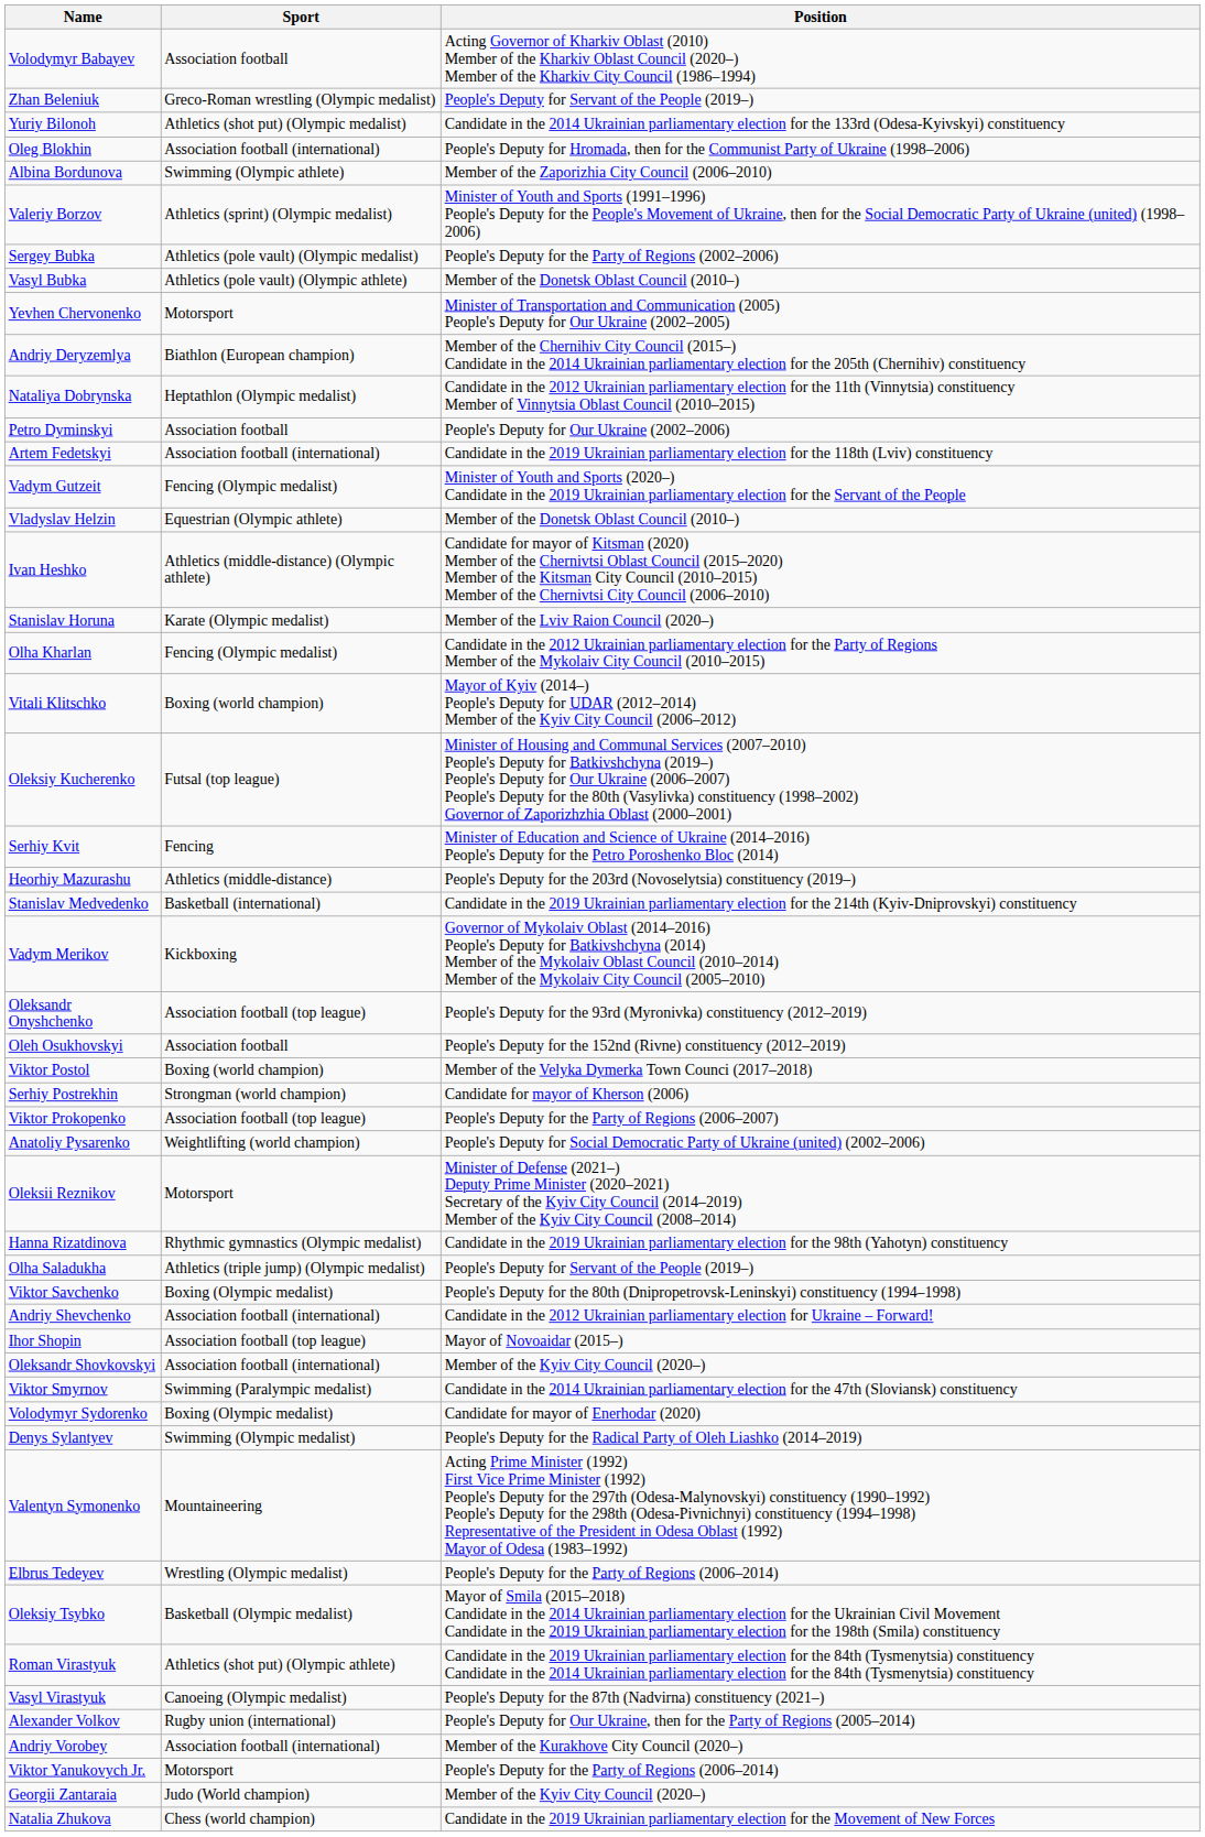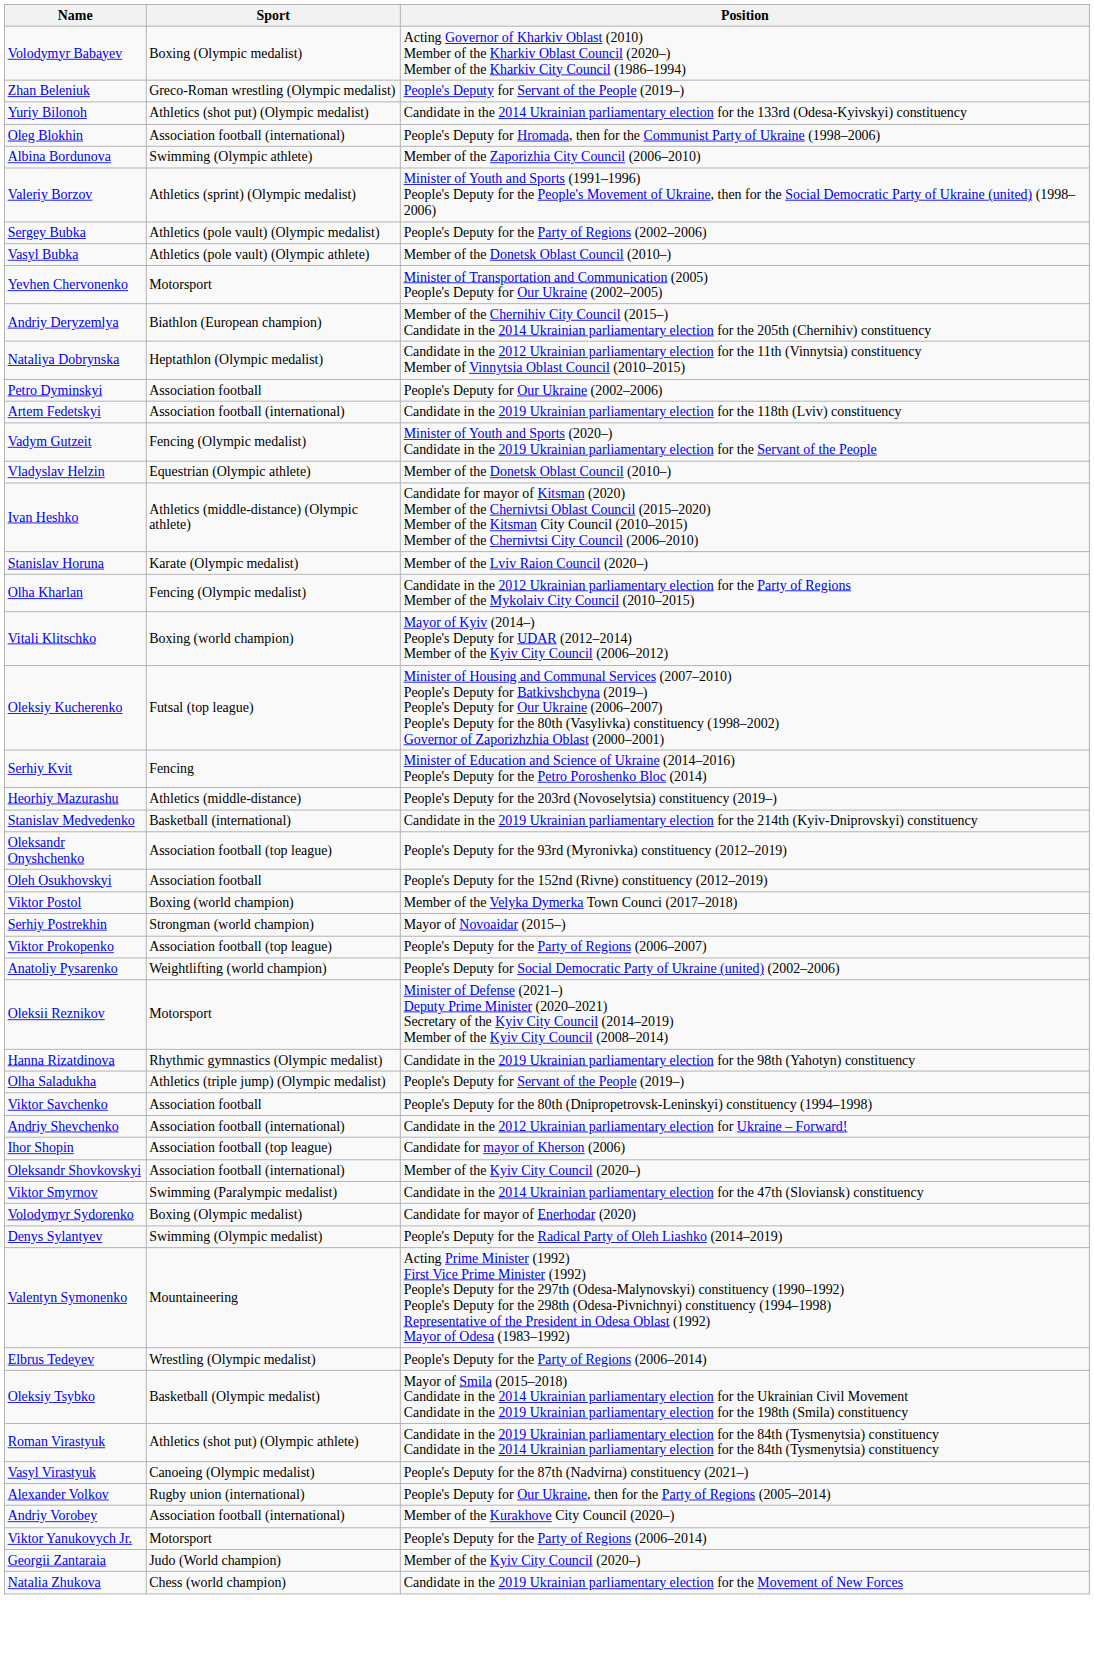 <table class="wikitable sortable">
 <tr>
 <th>Name</th>
 <th>Sport</th>
 <th>Position</th>
 </tr>
 <tr>
 <td data-sort-value="Babayev,Volodymyr"><a href='#'>Volodymyr Babayev</a></td>
-<td>Association football</td>
+<td>Boxing  (Olympic medalist)</td>
 <td>Acting <a href='#'>Governor of Kharkiv Oblast</a> (2010)<br>Member of the <a href='#'>Kharkiv Oblast Council</a> (2020–)<br>Member of the <a href='#'>Kharkiv City Council</a> (1986–1994)</td>
 </tr>
 <tr>
 <td data-sort-value="Beleniuk,Zhan"><a href='#'>Zhan Beleniuk</a></td>
 <td>Greco-Roman wrestling (Olympic medalist)</td>
 <td><a href='#'>People's Deputy</a> for <a href='#'>Servant of the People</a> (2019–)</td>
 </tr>
 <tr>
 <td data-sort-value="Bilonoh,Yuriy"><a href='#'>Yuriy Bilonoh</a></td>
 <td>Athletics (shot put) (Olympic medalist)</td>
 <td>Candidate in the <a href='#'>2014 Ukrainian parliamentary election</a> for the 133rd (Odesa-Kyivskyi) constituency</td>
 </tr>
 <tr>
 <td data-sort-value="Blokhin,Oleg"><a href='#'>Oleg Blokhin</a></td>
 <td>Association football (international)</td>
 <td>People's Deputy for <a href='#'>Hromada</a>, then for the <a href='#'>Communist Party of Ukraine</a> (1998–2006)</td>
 </tr>
 <tr>
 <td data-sort-value="Bordunova,Albina"><a href='#'>Albina Bordunova</a></td>
 <td>Swimming (Olympic athlete)</td>
 <td>Member of the <a href='#'>Zaporizhia City Council</a> (2006–2010)</td>
 </tr>
 <tr>
 <td data-sort-value="Borzov,Valeriy"><a href='#'>Valeriy Borzov</a></td>
 <td>Athletics (sprint) (Olympic medalist)</td>
 <td><a href='#'>Minister of Youth and Sports</a> (1991–1996)<br>People's Deputy for the <a href='#'>People's Movement of Ukraine</a>, then for the <a href='#'>Social Democratic Party of Ukraine (united)</a> (1998–2006)</td>
 </tr>
 <tr>
 <td data-sort-value="Bubka,Sergey"><a href='#'>Sergey Bubka</a></td>
 <td>Athletics (pole vault) (Olympic medalist)</td>
 <td>People's Deputy for the <a href='#'>Party of Regions</a> (2002–2006)</td>
 </tr>
 <tr>
 <td data-sort-value="Bubka,Vasyl"><a href='#'>Vasyl Bubka</a></td>
 <td>Athletics (pole vault) (Olympic athlete)</td>
 <td>Member of the <a href='#'>Donetsk Oblast Council</a> (2010–)</td>
 </tr>
 <tr>
 <td data-sort-value="Chervonenko,Yevhen"><a href='#'>Yevhen Chervonenko</a></td>
 <td>Motorsport</td>
 <td><a href='#'>Minister of Transportation and Communication</a> (2005)<br>People's Deputy for <a href='#'>Our Ukraine</a> (2002–2005)</td>
 </tr>
 <tr>
 <td data-sort-value="Deryzemlya,Andriy"><a href='#'>Andriy Deryzemlya</a></td>
 <td>Biathlon (European champion)</td>
 <td>Member of the <a href='#'>Chernihiv City Council</a> (2015–)<br>Candidate in the <a href='#'>2014 Ukrainian parliamentary election</a> for the 205th (Chernihiv) constituency</td>
 </tr>
 <tr>
 <td data-sort-value="Dobrynska,Nataliya"><a href='#'>Nataliya Dobrynska</a></td>
 <td>Heptathlon (Olympic medalist)</td>
 <td>Candidate in the <a href='#'>2012 Ukrainian parliamentary election</a> for the 11th (Vinnytsia) constituency<br>Member of <a href='#'>Vinnytsia Oblast Council</a> (2010–2015)</td>
 </tr>
 <tr>
 <td data-sort-value="Dyminskyi,Petro"><a href='#'>Petro Dyminskyi</a></td>
 <td>Association football</td>
 <td>People's Deputy for <a href='#'>Our Ukraine</a> (2002–2006)</td>
 </tr>
 <tr>
 <td data-sort-value="Fedetskyi,Artem"><a href='#'>Artem Fedetskyi</a></td>
 <td>Association football (international)</td>
 <td>Candidate in the <a href='#'>2019 Ukrainian parliamentary election</a> for the 118th (Lviv) constituency</td>
 </tr>
 <tr>
 <td data-sort-value="Gutzeit,Vadym"><a href='#'>Vadym Gutzeit</a></td>
 <td>Fencing (Olympic medalist)</td>
 <td><a href='#'>Minister of Youth and Sports</a> (2020–)<br>Candidate in the <a href='#'>2019 Ukrainian parliamentary election</a> for the <a href='#'>Servant of the People</a></td>
 </tr>
 <tr>
 <td data-sort-value="Helzin,Vladyslav"><a href='#'>Vladyslav Helzin</a></td>
 <td>Equestrian (Olympic athlete)</td>
 <td>Member of the <a href='#'>Donetsk Oblast Council</a> (2010–)</td>
 </tr>
 <tr>
 <td data-sort-value="Heshko,Ivan"><a href='#'>Ivan Heshko</a></td>
 <td>Athletics (middle-distance) (Olympic athlete)</td>
 <td>Candidate for mayor of <a href='#'>Kitsman</a> (2020)<br>Member of the <a href='#'>Chernivtsi Oblast Council</a> (2015–2020)<br>Member of the <a href='#'>Kitsman</a> City Council (2010–2015)<br>Member of the <a href='#'>Chernivtsi City Council</a> (2006–2010)</td>
 </tr>
 <tr>
 <td data-sort-value="Horuna,Stanislav"><a href='#'>Stanislav Horuna</a></td>
 <td>Karate (Olympic medalist)</td>
 <td>Member of the <a href='#'>Lviv Raion Council</a> (2020–)</td>
 </tr>
 <tr>
 <td data-sort-value="Kharlan,Olha"><a href='#'>Olha Kharlan</a></td>
 <td>Fencing (Olympic medalist)</td>
 <td>Candidate in the <a href='#'>2012 Ukrainian parliamentary election</a> for the <a href='#'>Party of Regions</a><br>Member of the <a href='#'>Mykolaiv City Council</a> (2010–2015)</td>
 </tr>
 <tr>
 <td data-sort-value="Klitschko,Vitali"><a href='#'>Vitali Klitschko</a></td>
 <td>Boxing (world champion)</td>
 <td><a href='#'>Mayor of Kyiv</a> (2014–)<br>People's Deputy for <a href='#'>UDAR</a> (2012–2014)<br>Member of the <a href='#'>Kyiv City Council</a> (2006–2012)</td>
 </tr>
 <tr>
 <td data-sort-value="Kucherenko,Oleksiy"><a href='#'>Oleksiy Kucherenko</a></td>
 <td>Futsal (top league)</td>
 <td><a href='#'>Minister of Housing and Communal Services</a> (2007–2010)<br>People's Deputy for <a href='#'>Batkivshchyna</a> (2019–)<br>People's Deputy for <a href='#'>Our Ukraine</a> (2006–2007)<br>People's Deputy for the 80th (Vasylivka) constituency (1998–2002)<br><a href='#'>Governor of Zaporizhzhia Oblast</a> (2000–2001)</td>
 </tr>
 <tr>
 <td data-sort-value="Kvit,Serhiy"><a href='#'>Serhiy Kvit</a></td>
 <td>Fencing</td>
 <td><a href='#'>Minister of Education and Science of Ukraine</a> (2014–2016)<br>People's Deputy for the <a href='#'>Petro Poroshenko Bloc</a> (2014)</td>
 </tr>
 <tr>
 <td data-sort-value="Mazurashu,Heorhiy"><a href='#'>Heorhiy Mazurashu</a></td>
 <td>Athletics (middle-distance)</td>
 <td>People's Deputy for the 203rd (Novoselytsia) constituency (2019–)</td>
 </tr>
 <tr>
 <td data-sort-value="Medvedenko,Stanislav"><a href='#'>Stanislav Medvedenko</a></td>
 <td>Basketball (international)</td>
 <td>Candidate in the <a href='#'>2019 Ukrainian parliamentary election</a> for the 214th (Kyiv-Dniprovskyi) constituency</td>
 </tr>
 <tr>
-<td data-sort-value="Merikov,Vadym"><a href='#'>Vadym Merikov</a></td>
-<td>Kickboxing</td>
-<td><a href='#'>Governor of Mykolaiv Oblast</a> (2014–2016)<br>People's Deputy for <a href='#'>Batkivshchyna</a> (2014)<br>Member of the <a href='#'>Mykolaiv Oblast Council</a> (2010–2014)<br>Member of the <a href='#'>Mykolaiv City Council</a> (2005–2010)</td>
-</tr>
-<tr>
 <td data-sort-value="Onyshchenko,Oleksandr"><a href='#'>Oleksandr Onyshchenko</a></td>
 <td>Association football (top league)</td>
 <td>People's Deputy for the 93rd (Myronivka) constituency (2012–2019)</td>
 </tr>
 <tr>
 <td data-sort-value="Osukhovskyi,Oleh"><a href='#'>Oleh Osukhovskyi</a></td>
 <td>Association football</td>
 <td>People's Deputy for the 152nd (Rivne) constituency (2012–2019)</td>
 </tr>
 <tr>
 <td data-sort-value="Postol,Viktor"><a href='#'>Viktor Postol</a></td>
 <td>Boxing (world champion)</td>
 <td>Member of the <a href='#'>Velyka Dymerka</a> Town Counci (2017–2018)</td>
 </tr>
 <tr>
 <td data-sort-value="Postrekhin,Serhiy"><a href='#'>Serhiy Postrekhin</a></td>
 <td>Strongman (world champion)</td>
-<td>Candidate for <a href='#'>mayor of Kherson</a> (2006)</td>
+<td>Mayor of <a href='#'>Novoaidar</a> (2015–)</td>
 </tr>
 <tr>
 <td data-sort-value="Prokopenko,Viktor"><a href='#'>Viktor Prokopenko</a></td>
 <td>Association football (top league)</td>
 <td>People's Deputy for the <a href='#'>Party of Regions</a> (2006–2007)</td>
 </tr>
 <tr>
 <td data-sort-value="Pysarenko,Anatoly"><a href='#'>Anatoliy Pysarenko</a></td>
 <td>Weightlifting (world champion)</td>
 <td>People's Deputy for <a href='#'>Social Democratic Party of Ukraine (united)</a> (2002–2006)</td>
 </tr>
 <tr>
 <td data-sort-value="Reznikov,Oleksii"><a href='#'>Oleksii Reznikov</a></td>
 <td>Motorsport</td>
 <td><a href='#'>Minister of Defense</a> (2021–)<br><a href='#'>Deputy Prime Minister</a> (2020–2021)<br>Secretary of the <a href='#'>Kyiv City Council</a> (2014–2019)<br>Member of the <a href='#'>Kyiv City Council</a> (2008–2014)</td>
 </tr>
 <tr>
 <td data-sort-value="Rizatdinova,Hanna"><a href='#'>Hanna Rizatdinova</a></td>
 <td>Rhythmic gymnastics (Olympic medalist)</td>
 <td>Candidate in the <a href='#'>2019 Ukrainian parliamentary election</a> for the 98th (Yahotyn) constituency</td>
 </tr>
 <tr>
 <td data-sort-value="Saladukha,Olha"><a href='#'>Olha Saladukha</a></td>
 <td>Athletics (triple jump) (Olympic medalist)</td>
 <td>People's Deputy for <a href='#'>Servant of the People</a> (2019–)</td>
 </tr>
 <tr>
 <td data-sort-value="Savchenko,Viktor"><a href='#'>Viktor Savchenko</a></td>
-<td>Boxing  (Olympic medalist)</td>
+<td>Association football</td>
 <td>People's Deputy for the 80th (Dnipropetrovsk-Leninskyi) constituency (1994–1998)</td>
 </tr>
 <tr>
 <td data-sort-value="Shevchenko,Andriy"><a href='#'>Andriy Shevchenko</a></td>
 <td>Association football (international)</td>
 <td>Candidate in the <a href='#'>2012 Ukrainian parliamentary election</a> for <a href='#'>Ukraine – Forward!</a></td>
 </tr>
 <tr>
 <td data-sort-value="Shopin,Ihor"><a href='#'>Ihor Shopin</a></td>
 <td>Association football (top league)</td>
-<td>Mayor of <a href='#'>Novoaidar</a> (2015–)</td>
+<td>Candidate for <a href='#'>mayor of Kherson</a> (2006)</td>
 </tr>
 <tr>
 <td data-sort-value="Shovkovskyi,Oleksandr"><a href='#'>Oleksandr Shovkovskyi</a></td>
 <td>Association football (international)</td>
 <td>Member of the <a href='#'>Kyiv City Council</a> (2020–)</td>
 </tr>
 <tr>
 <td data-sort-value="Smyrnov,Viktor"><a href='#'>Viktor Smyrnov</a></td>
 <td>Swimming (Paralympic medalist)</td>
 <td>Candidate in the <a href='#'>2014 Ukrainian parliamentary election</a> for the 47th (Sloviansk) constituency</td>
 </tr>
 <tr>
 <td data-sort-value="Sydorenko,Volodymyr"><a href='#'>Volodymyr Sydorenko</a></td>
 <td>Boxing (Olympic medalist)</td>
 <td>Candidate for mayor of <a href='#'>Enerhodar</a> (2020)</td>
 </tr>
 <tr>
 <td data-sort-value="Sylantyev,Denys"><a href='#'>Denys Sylantyev</a></td>
 <td>Swimming (Olympic medalist)</td>
 <td>People's Deputy for the <a href='#'>Radical Party of Oleh Liashko</a> (2014–2019)</td>
 </tr>
 <tr>
 <td data-sort-value="Symonenko,Valentyn"><a href='#'>Valentyn Symonenko</a></td>
 <td>Mountaineering</td>
 <td>Acting <a href='#'>Prime Minister</a> (1992)<br><a href='#'>First Vice Prime Minister</a> (1992)<br>People's Deputy for the 297th (Odesa-Malynovskyi) constituency (1990–1992)<br>People's Deputy for the 298th (Odesa-Pivnichnyi) constituency (1994–1998)<br><a href='#'>Representative of the President in Odesa Oblast</a> (1992)<br><a href='#'>Mayor of Odesa</a> (1983–1992)</td>
 </tr>
 <tr>
 <td data-sort-value="Tedeyev,Elbrus"><a href='#'>Elbrus Tedeyev</a></td>
 <td>Wrestling (Olympic medalist)</td>
 <td>People's Deputy for the <a href='#'>Party of Regions</a> (2006–2014)</td>
 </tr>
 <tr>
 <td data-sort-value="Tsybko,Oleksiy"><a href='#'>Oleksiy Tsybko</a></td>
 <td>Basketball (Olympic medalist)</td>
 <td>Mayor of <a href='#'>Smila</a> (2015–2018)<br>Candidate in the <a href='#'>2014 Ukrainian parliamentary election</a> for the Ukrainian Civil Movement<br>Candidate in the <a href='#'>2019 Ukrainian parliamentary election</a> for the 198th (Smila) constituency</td>
 </tr>
 <tr>
 <td data-sort-value="Virastyuk,Roman"><a href='#'>Roman Virastyuk</a></td>
 <td>Athletics (shot put) (Olympic athlete)</td>
 <td>Candidate in the <a href='#'>2019 Ukrainian parliamentary election</a> for the 84th (Tysmenytsia) constituency<br>Candidate in the <a href='#'>2014 Ukrainian parliamentary election</a> for the 84th (Tysmenytsia) constituency</td>
 </tr>
 <tr>
 <td data-sort-value="Virastyuk,Vasyl"><a href='#'>Vasyl Virastyuk</a></td>
 <td>Canoeing (Olympic medalist)</td>
 <td>People's Deputy for the 87th (Nadvirna) constituency (2021–)</td>
 </tr>
 <tr>
 <td data-sort-value="Volkov,Alexander"><a href='#'>Alexander Volkov</a></td>
 <td>Rugby union (international)</td>
 <td>People's Deputy for <a href='#'>Our Ukraine</a>, then for the <a href='#'>Party of Regions</a> (2005–2014)</td>
 </tr>
 <tr>
 <td data-sort-value="Vorobey,Andriy"><a href='#'>Andriy Vorobey</a></td>
 <td>Association football (international)</td>
 <td>Member of the <a href='#'>Kurakhove</a> City Council (2020–)</td>
 </tr>
 <tr>
 <td data-sort-value="Yanukovych,Viktor"><a href='#'>Viktor Yanukovych Jr.</a></td>
 <td>Motorsport</td>
 <td>People's Deputy for the <a href='#'>Party of Regions</a> (2006–2014)</td>
 </tr>
 <tr>
 <td data-sort-value="Zantaraia,Georgii"><a href='#'>Georgii Zantaraia</a></td>
 <td>Judo (World champion)</td>
 <td>Member of the <a href='#'>Kyiv City Council</a> (2020–)</td>
 </tr>
 <tr>
 <td data-sort-value="Zhukova,Natalia"><a href='#'>Natalia Zhukova</a></td>
 <td>Chess (world champion)</td>
 <td>Candidate in the <a href='#'>2019 Ukrainian parliamentary election</a> for the <a href='#'>Movement of New Forces</a></td>
 </tr>
 </table>
